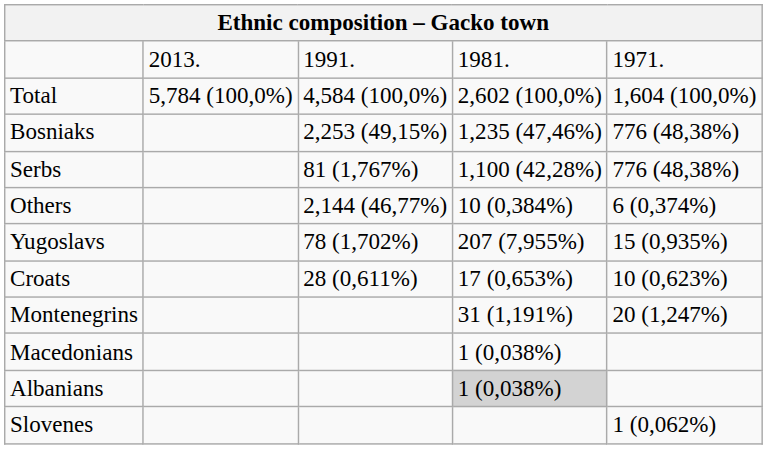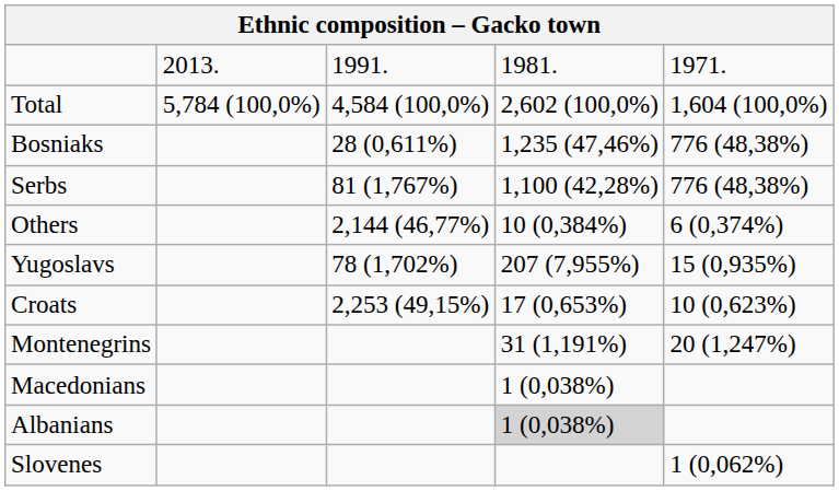 <table class="wikitable">
 <tr>
 <th colspan="8">Ethnic composition – Gacko town</th>
 </tr>
 <tr>
 <td></td>
 <td>2013.</td>
 <td>1991.</td>
 <td>1981.</td>
 <td>1971.</td>
 </tr>
 <tr>
 <td>Total</td>
 <td>5,784 (100,0%)</td>
 <td>4,584 (100,0%)</td>
 <td>2,602 (100,0%)</td>
 <td>1,604 (100,0%)</td>
 </tr>
 <tr>
 <td>Bosniaks</td>
 <td></td>
-<td>2,253 (49,15%)</td>
+<td>28 (0,611%)</td>
 <td>1,235 (47,46%)</td>
 <td>776 (48,38%)</td>
 </tr>
 <tr>
 <td>Serbs</td>
 <td></td>
 <td>81 (1,767%)</td>
 <td>1,100 (42,28%)</td>
 <td>776 (48,38%)</td>
 </tr>
 <tr>
 <td>Others</td>
 <td></td>
 <td>2,144 (46,77%)</td>
 <td>10 (0,384%)</td>
 <td>6 (0,374%)</td>
 </tr>
 <tr>
 <td>Yugoslavs</td>
 <td></td>
 <td>78 (1,702%)</td>
 <td>207 (7,955%)</td>
 <td>15 (0,935%)</td>
 </tr>
 <tr>
 <td>Croats</td>
 <td></td>
-<td>28 (0,611%)</td>
+<td>2,253 (49,15%)</td>
 <td>17 (0,653%)</td>
 <td>10 (0,623%)</td>
 </tr>
 <tr>
 <td>Montenegrins</td>
 <td></td>
 <td></td>
 <td>31 (1,191%)</td>
 <td>20 (1,247%)</td>
 </tr>
 <tr>
 <td>Macedonians</td>
 <td></td>
 <td></td>
 <td>1 (0,038%)</td>
 <td></td>
 </tr>
 <tr>
 <td>Albanians</td>
 <td></td>
 <td></td>
 <td style="background: lightgrey;">1 (0,038%)</td>
 <td></td>
 </tr>
 <tr>
 <td>Slovenes</td>
 <td></td>
 <td></td>
 <td></td>
 <td>1 (0,062%)</td>
 </tr>
 </table>
